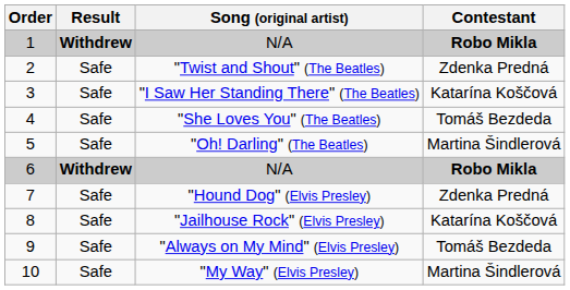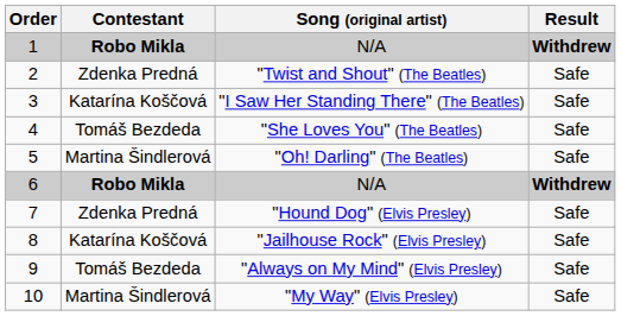 <table class="wikitable plainrowheaders" style="text-align:center;">
 <tr>
 <th scope="col">Order</th>
+<th scope="col">Contestant</th>
+<th scope="col">Song <small>(original artist)</small></th>
 <th scope="col">Result</th>
-<th scope="col">Song <small>(original artist)</small></th>
-<th scope="col">Contestant</th>
 </tr>
 <tr style="background:#ccc;">
 <td>1</td>
+<td><strong>Robo Mikla</strong></td>
+<td>N/A</td>
 <td><strong>Withdrew</strong></td>
-<td>N/A</td>
-<td><strong>Robo Mikla</strong></td>
 </tr>
 <tr>
 <td>2</td>
+<td>Zdenka Predná</td>
+<td>"<a href='#'>Twist and Shout</a>" <small>(<a href='#'>The Beatles</a>)</small></td>
 <td>Safe</td>
-<td>"<a href='#'>Twist and Shout</a>" <small>(<a href='#'>The Beatles</a>)</small></td>
-<td>Zdenka Predná</td>
 </tr>
 <tr>
 <td>3</td>
+<td>Katarína Koščová</td>
+<td>"<a href='#'>I Saw Her Standing There</a>" <small>(<a href='#'>The Beatles</a>)</small></td>
 <td>Safe</td>
-<td>"<a href='#'>I Saw Her Standing There</a>" <small>(<a href='#'>The Beatles</a>)</small></td>
-<td>Katarína Koščová</td>
 </tr>
 <tr>
 <td>4</td>
+<td>Tomáš Bezdeda</td>
+<td>"<a href='#'>She Loves You</a>" <small>(<a href='#'>The Beatles</a>)</small></td>
 <td>Safe</td>
-<td>"<a href='#'>She Loves You</a>" <small>(<a href='#'>The Beatles</a>)</small></td>
-<td>Tomáš Bezdeda</td>
 </tr>
 <tr>
 <td>5</td>
+<td>Martina Šindlerová</td>
+<td>"<a href='#'>Oh! Darling</a>" <small>(<a href='#'>The Beatles</a>)</small></td>
 <td>Safe</td>
-<td>"<a href='#'>Oh! Darling</a>" <small>(<a href='#'>The Beatles</a>)</small></td>
-<td>Martina Šindlerová</td>
 </tr>
 <tr style="background:#ccc;">
 <td>6</td>
+<td><strong>Robo Mikla</strong></td>
+<td>N/A</td>
 <td><strong>Withdrew</strong></td>
-<td>N/A</td>
-<td><strong>Robo Mikla</strong></td>
 </tr>
 <tr>
 <td>7</td>
+<td>Zdenka Predná</td>
+<td>"<a href='#'>Hound Dog</a>" <small>(<a href='#'>Elvis Presley</a>)</small></td>
 <td>Safe</td>
-<td>"<a href='#'>Hound Dog</a>" <small>(<a href='#'>Elvis Presley</a>)</small></td>
-<td>Zdenka Predná</td>
 </tr>
 <tr>
 <td>8</td>
+<td>Katarína Koščová</td>
+<td>"<a href='#'>Jailhouse Rock</a>" <small>(<a href='#'>Elvis Presley</a>)</small></td>
 <td>Safe</td>
-<td>"<a href='#'>Jailhouse Rock</a>" <small>(<a href='#'>Elvis Presley</a>)</small></td>
-<td>Katarína Koščová</td>
 </tr>
 <tr>
 <td>9</td>
+<td>Tomáš Bezdeda</td>
+<td>"<a href='#'>Always on My Mind</a>" <small>(<a href='#'>Elvis Presley</a>)</small></td>
 <td>Safe</td>
-<td>"<a href='#'>Always on My Mind</a>" <small>(<a href='#'>Elvis Presley</a>)</small></td>
-<td>Tomáš Bezdeda</td>
 </tr>
 <tr>
 <td>10</td>
+<td>Martina Šindlerová</td>
+<td>"<a href='#'>My Way</a>" <small>(<a href='#'>Elvis Presley</a>)</small></td>
 <td>Safe</td>
-<td>"<a href='#'>My Way</a>" <small>(<a href='#'>Elvis Presley</a>)</small></td>
-<td>Martina Šindlerová</td>
 </tr>
 </table>
